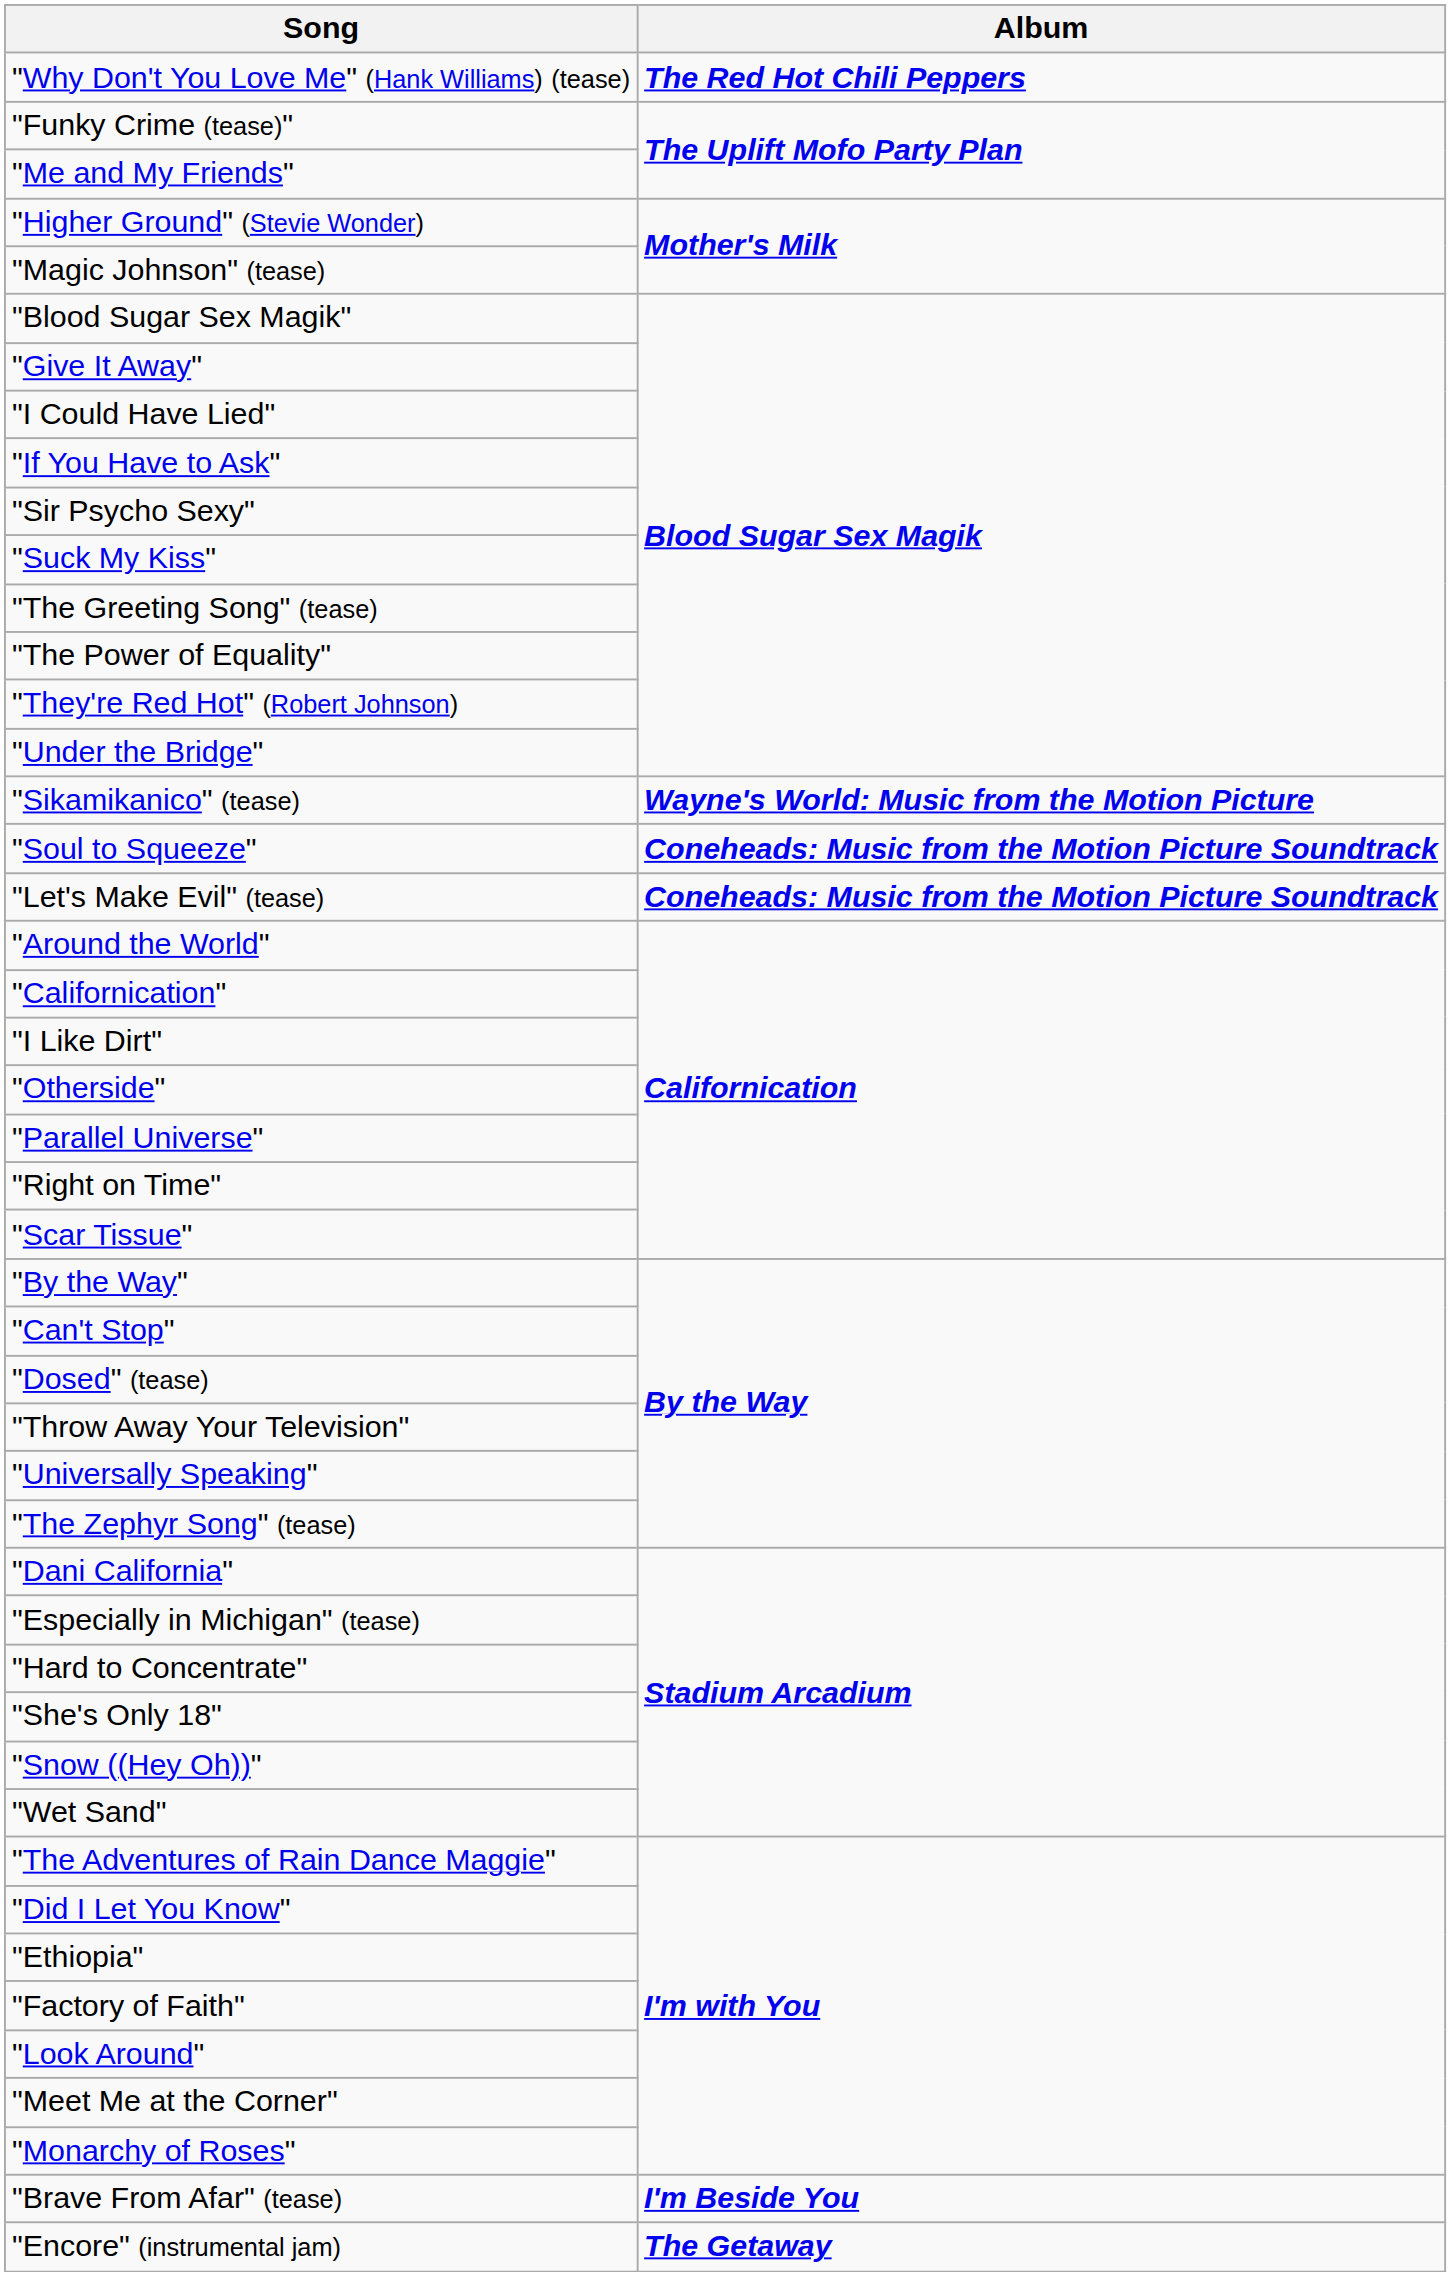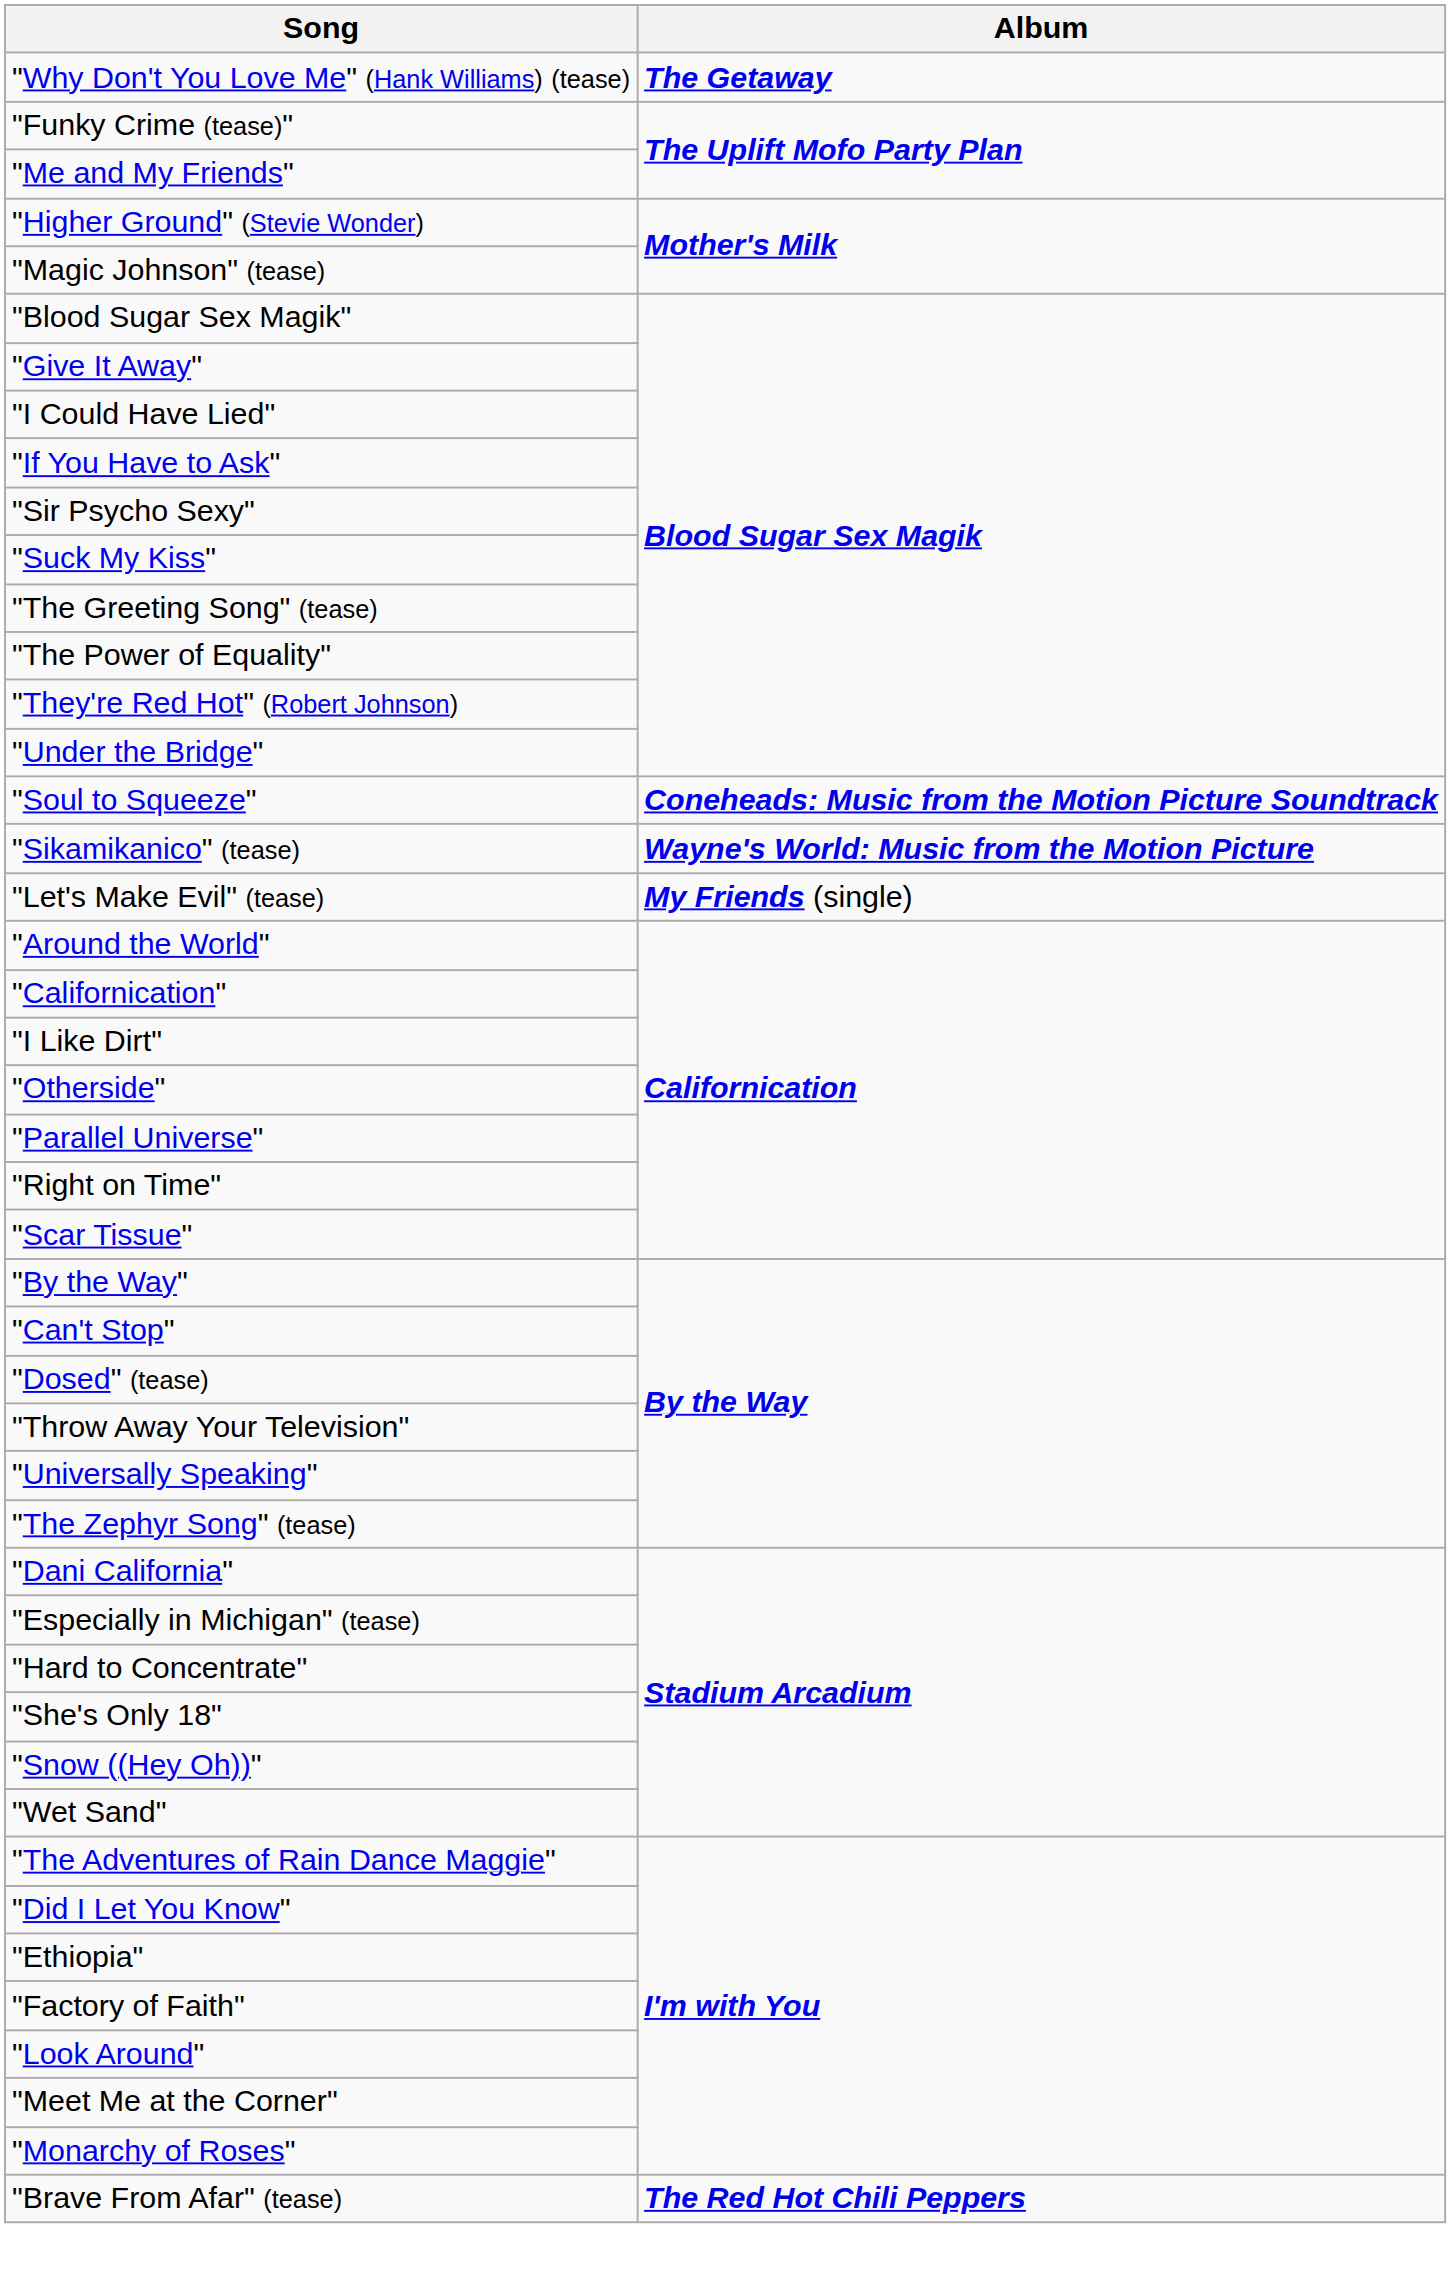 <table class="wikitable sortable">
 <tr>
 <th>Song</th>
 <th>Album</th>
 </tr>
 <tr>
 <td>"<a href='#'>Why Don't You Love Me</a>" <small>(<a href='#'>Hank Williams</a>)</small> <small>(tease)</small></td>
-<td><strong><em><a href='#'>The Red Hot Chili Peppers</a></em></strong></td>
+<td><strong><em><a href='#'>The Getaway</a></em></strong></td>
 </tr>
 <tr>
 <td>"Funky Crime <small>(tease)</small>"</td>
 <td rowspan="2"><strong><em><a href='#'>The Uplift Mofo Party Plan</a></em></strong></td>
 </tr>
 <tr>
 <td>"<a href='#'>Me and My Friends</a>"</td>
 </tr>
 <tr>
 <td>"<a href='#'>Higher Ground</a>" <small>(<a href='#'>Stevie Wonder</a>)</small></td>
 <td rowspan="2"><strong><em><a href='#'>Mother's Milk</a></em></strong></td>
 </tr>
 <tr>
 <td>"Magic Johnson" <small>(tease)</small></td>
 </tr>
 <tr>
 <td>"Blood Sugar Sex Magik"</td>
 <td rowspan="10"><strong><em><a href='#'>Blood Sugar Sex Magik</a></em></strong></td>
 </tr>
 <tr>
 <td>"<a href='#'>Give It Away</a>"</td>
 </tr>
 <tr>
 <td>"I Could Have Lied"</td>
 </tr>
 <tr>
 <td>"<a href='#'>If You Have to Ask</a>"</td>
 </tr>
 <tr>
 <td>"Sir Psycho Sexy"</td>
 </tr>
 <tr>
 <td>"<a href='#'>Suck My Kiss</a>"</td>
 </tr>
 <tr>
 <td>"The Greeting Song" <small>(tease)</small></td>
 </tr>
 <tr>
 <td>"The Power of Equality"</td>
 </tr>
 <tr>
 <td>"<a href='#'>They're Red Hot</a>" <small>(<a href='#'>Robert Johnson</a>)</small></td>
 </tr>
 <tr>
 <td>"<a href='#'>Under the Bridge</a>"</td>
 </tr>
 <tr>
+<td>"<a href='#'>Soul to Squeeze</a>"</td>
+<td><strong><em><a href='#'>Coneheads: Music from the Motion Picture Soundtrack</a></em></strong></td>
+</tr>
+<tr>
 <td>"<a href='#'>Sikamikanico</a>" <small>(tease)</small></td>
 <td><strong><em><a href='#'>Wayne's World: Music from the Motion Picture</a></em></strong></td>
 </tr>
 <tr>
-<td>"<a href='#'>Soul to Squeeze</a>"</td>
-<td><strong><em><a href='#'>Coneheads: Music from the Motion Picture Soundtrack</a></em></strong></td>
-</tr>
-<tr>
 <td>"Let's Make Evil" <small>(tease)</small></td>
-<td><strong><em><a href='#'>Coneheads: Music from the Motion Picture Soundtrack</a></em></strong></td>
+<td><strong><em><a href='#'>My Friends</a></em></strong> (single)</td>
 </tr>
 <tr>
 <td>"<a href='#'>Around the World</a>"</td>
 <td rowspan="7"><strong><em><a href='#'>Californication</a></em></strong></td>
 </tr>
 <tr>
 <td>"<a href='#'>Californication</a>"</td>
 </tr>
 <tr>
 <td>"I Like Dirt"</td>
 </tr>
 <tr>
 <td>"<a href='#'>Otherside</a>"</td>
 </tr>
 <tr>
 <td>"<a href='#'>Parallel Universe</a>"</td>
 </tr>
 <tr>
 <td>"Right on Time"</td>
 </tr>
 <tr>
 <td>"<a href='#'>Scar Tissue</a>"</td>
 </tr>
 <tr>
 <td>"<a href='#'>By the Way</a>"</td>
 <td rowspan="6"><strong><em><a href='#'>By the Way</a></em></strong></td>
 </tr>
 <tr>
 <td>"<a href='#'>Can't Stop</a>"</td>
 </tr>
 <tr>
 <td>"<a href='#'>Dosed</a>" <small>(tease)</small></td>
 </tr>
 <tr>
 <td>"Throw Away Your Television"</td>
 </tr>
 <tr>
 <td>"<a href='#'>Universally Speaking</a>"</td>
 </tr>
 <tr>
 <td>"<a href='#'>The Zephyr Song</a>" <small>(tease)</small></td>
 </tr>
 <tr>
 <td>"<a href='#'>Dani California</a>"</td>
 <td rowspan="6"><strong><em><a href='#'>Stadium Arcadium</a></em></strong></td>
 </tr>
 <tr>
 <td>"Especially in Michigan" <small>(tease)</small></td>
 </tr>
 <tr>
 <td>"Hard to Concentrate"</td>
 </tr>
 <tr>
 <td>"She's Only 18"</td>
 </tr>
 <tr>
 <td>"<a href='#'>Snow ((Hey Oh))</a>"</td>
 </tr>
 <tr>
 <td>"Wet Sand"</td>
 </tr>
 <tr>
 <td>"<a href='#'>The Adventures of Rain Dance Maggie</a>"</td>
 <td rowspan="7"><strong><em><a href='#'>I'm with You</a></em></strong></td>
 </tr>
 <tr>
 <td>"<a href='#'>Did I Let You Know</a>"</td>
 </tr>
 <tr>
 <td>"Ethiopia"</td>
 </tr>
 <tr>
 <td>"Factory of Faith"</td>
 </tr>
 <tr>
 <td>"<a href='#'>Look Around</a>"</td>
 </tr>
 <tr>
 <td>"Meet Me at the Corner"</td>
 </tr>
 <tr>
 <td>"<a href='#'>Monarchy of Roses</a>"</td>
 </tr>
 <tr>
 <td>"Brave From Afar" <small>(tease)</small></td>
-<td><strong><em><a href='#'>I'm Beside You</a></em></strong></td>
-</tr>
-<tr>
-<td>"Encore" <small>(instrumental jam)</small></td>
-<td><strong><em><a href='#'>The Getaway</a></em></strong></td>
+<td><strong><em><a href='#'>The Red Hot Chili Peppers</a></em></strong></td>
 </tr>
 </table>
